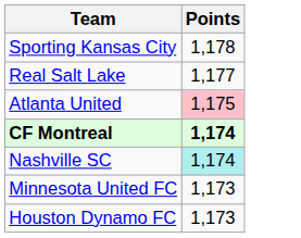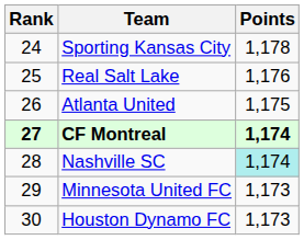 <table class="wikitable" style="text-align: center;">
 <tr>
+<th>Rank</th>
 <th>Team</th>
 <th>Points</th>
 </tr>
 <tr>
+<td>24</td>
 <td align=left> <a href='#'>Sporting Kansas City</a></td>
 <td>1,178</td>
 </tr>
 <tr>
+<td>25</td>
 <td align=left> <a href='#'>Real Salt Lake</a></td>
-<td>1,177</td>
+<td>1,176</td>
 </tr>
 <tr>
+<td>26</td>
 <td align=left> <a href='#'>Atlanta United</a></td>
-<td style="background: pink;">1,175</td>
+<td>1,175</td>
 </tr>
 <tr bgcolor="#ddffdd">
+<td><strong>27</strong></td>
 <td align=left> <strong>CF Montreal</strong></td>
 <td><strong>1,174</strong></td>
 </tr>
 <tr>
+<td>28</td>
 <td align=left> <a href='#'>Nashville SC</a></td>
 <td style="background: paleturquoise;">1,174</td>
 </tr>
 <tr>
+<td>29</td>
 <td align=left> <a href='#'>Minnesota United FC</a></td>
 <td>1,173</td>
 </tr>
 <tr>
+<td>30</td>
 <td align=left> <a href='#'>Houston Dynamo FC</a></td>
 <td>1,173</td>
 </tr>
 </table>
